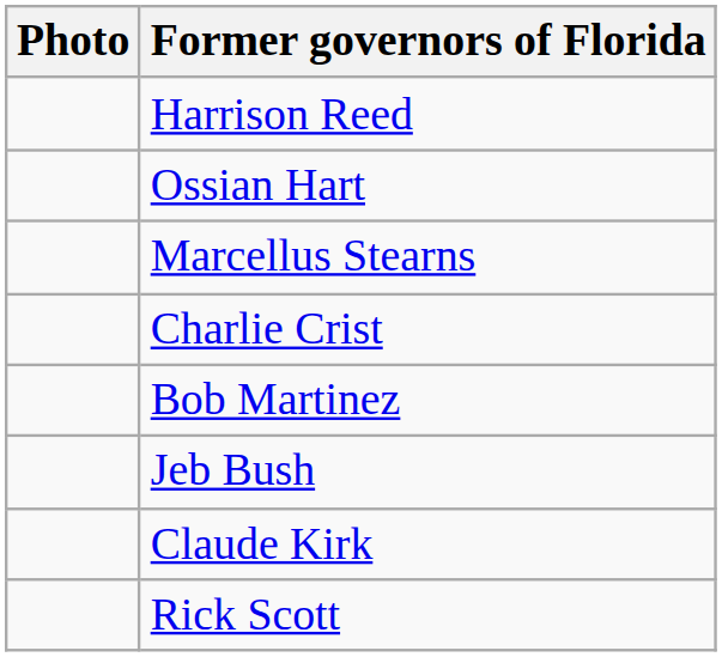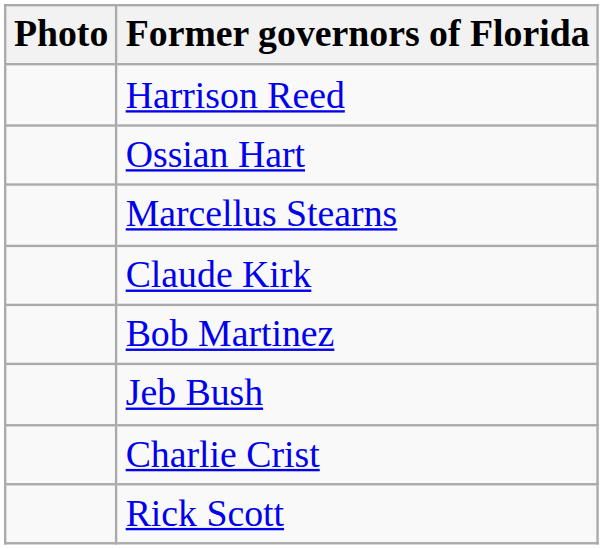 <table class="wikitable">
 <tr>
 <th>Photo</th>
 <th>Former governors of Florida</th>
 </tr>
 <tr>
 <td></td>
 <td><a href='#'>Harrison Reed</a></td>
 </tr>
 <tr>
 <td></td>
 <td><a href='#'>Ossian Hart</a></td>
 </tr>
 <tr>
 <td></td>
 <td><a href='#'>Marcellus Stearns</a></td>
 </tr>
 <tr>
 <td></td>
-<td><a href='#'>Charlie Crist</a></td>
+<td><a href='#'>Claude Kirk</a></td>
 </tr>
 <tr>
 <td></td>
 <td><a href='#'>Bob Martinez</a></td>
 </tr>
 <tr>
 <td></td>
 <td><a href='#'>Jeb Bush</a></td>
 </tr>
 <tr>
 <td></td>
-<td><a href='#'>Claude Kirk</a></td>
+<td><a href='#'>Charlie Crist</a></td>
 </tr>
 <tr>
 <td></td>
 <td><a href='#'>Rick Scott</a></td>
 </tr>
 </table>
